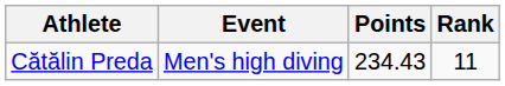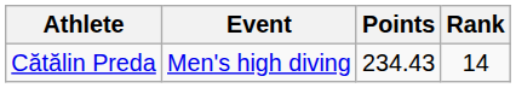 <table class=wikitable style="font-size:90%;">
 <tr>
 <th>Athlete</th>
 <th>Event</th>
 <th>Points</th>
 <th>Rank</th>
 </tr>
 <tr align=center>
 <td align=left><a href='#'>Cătălin Preda</a></td>
 <td align=left><a href='#'>Men's high diving</a></td>
 <td>234.43</td>
-<td>11</td>
+<td>14</td>
 </tr>
 </table>
